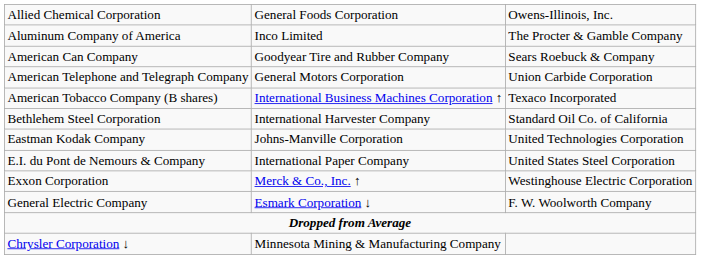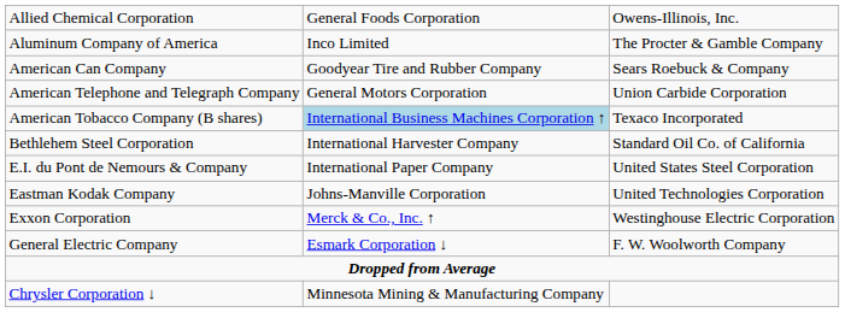 <table class="wikitable" border="1">
 <tr>
 <td>Allied Chemical Corporation</td>
 <td>General Foods Corporation</td>
 <td>Owens-Illinois, Inc.</td>
 </tr>
 <tr>
 <td>Aluminum Company of America</td>
 <td>Inco Limited</td>
 <td>The Procter & Gamble Company</td>
 </tr>
 <tr>
 <td>American Can Company</td>
 <td>Goodyear Tire and Rubber Company</td>
 <td>Sears Roebuck & Company</td>
 </tr>
 <tr>
 <td>American Telephone and Telegraph Company</td>
 <td>General Motors Corporation</td>
 <td>Union Carbide Corporation</td>
 </tr>
 <tr>
 <td>American Tobacco Company (B shares)</td>
-<td><a href='#'>International Business Machines Corporation</a> ↑</td>
+<td style="background: lightblue;"><a href='#'>International Business Machines Corporation</a> ↑</td>
 <td>Texaco Incorporated</td>
 </tr>
 <tr>
 <td>Bethlehem Steel Corporation</td>
 <td>International Harvester Company</td>
 <td>Standard Oil Co. of California</td>
 </tr>
 <tr>
+<td>E.I. du Pont de Nemours & Company</td>
+<td>International Paper Company</td>
+<td>United States Steel Corporation</td>
+</tr>
+<tr>
 <td>Eastman Kodak Company</td>
 <td>Johns-Manville Corporation</td>
 <td>United Technologies Corporation</td>
-</tr>
-<tr>
-<td>E.I. du Pont de Nemours & Company</td>
-<td>International Paper Company</td>
-<td>United States Steel Corporation</td>
 </tr>
 <tr>
 <td>Exxon Corporation</td>
 <td><a href='#'>Merck & Co., Inc.</a> ↑</td>
 <td>Westinghouse Electric Corporation</td>
 </tr>
 <tr>
 <td>General Electric Company</td>
 <td><a href='#'>Esmark Corporation</a> ↓</td>
 <td>F. W. Woolworth Company</td>
 </tr>
 <tr>
 <td colspan="3" align="center"><strong><em>Dropped from Average</em></strong></td>
 </tr>
 <tr>
 <td><a href='#'>Chrysler Corporation</a> ↓</td>
 <td>Minnesota Mining & Manufacturing Company</td>
 <td></td>
 </tr>
 </table>
